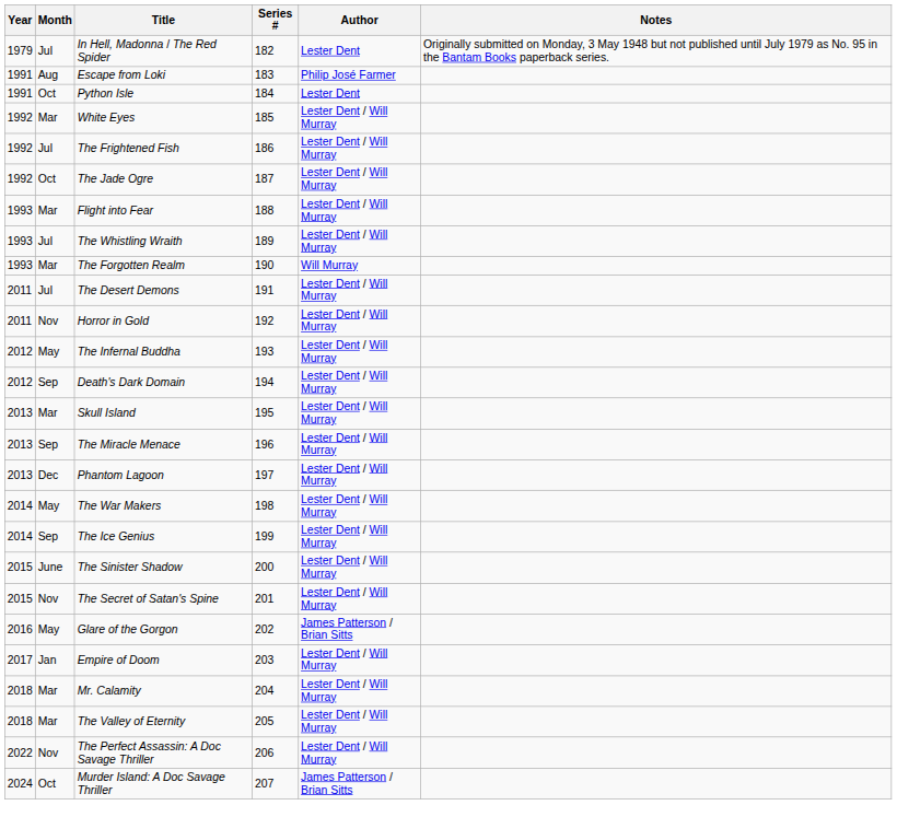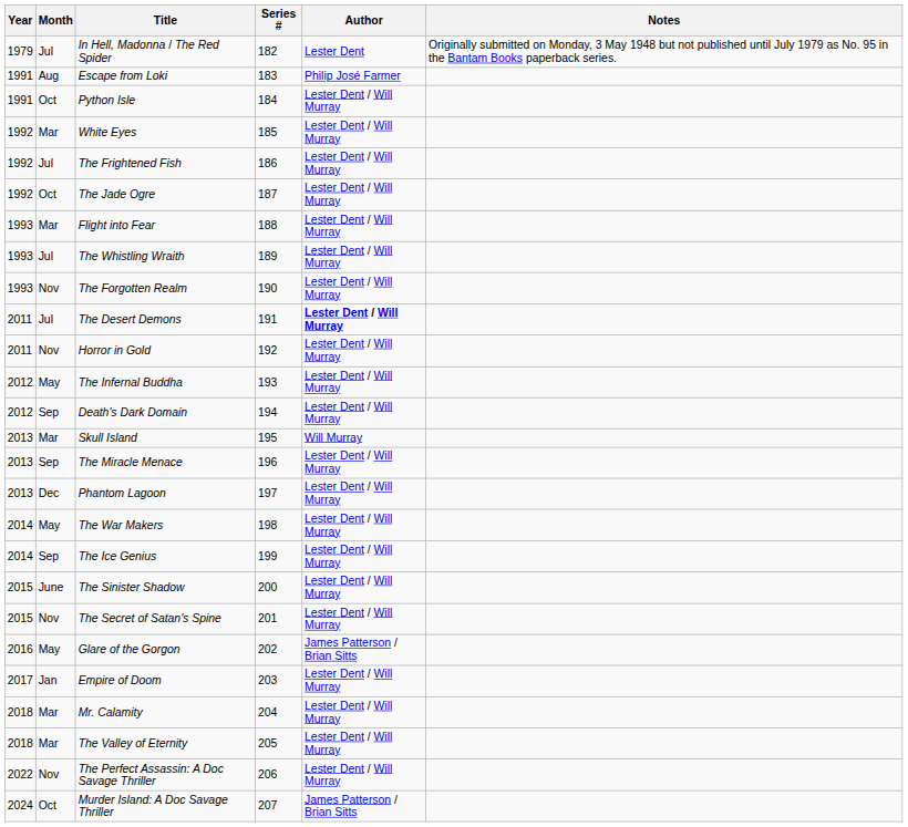 <table class="wikitable sortable" wikitable>
 <tr>
 <th>Year</th>
 <th>Month</th>
 <th>Title</th>
 <th>Series #</th>
 <th>Author</th>
 <th>Notes</th>
 </tr>
 <tr>
 <td>1979</td>
 <td>Jul</td>
 <td><em>In Hell, Madonna</em> / <em>The Red Spider</em></td>
 <td>182</td>
 <td><a href='#'>Lester Dent</a></td>
 <td>Originally submitted on Monday, 3 May 1948 but not published until July 1979 as No. 95 in the <a href='#'>Bantam Books</a> paperback series.</td>
 </tr>
 <tr>
 <td>1991</td>
 <td>Aug</td>
 <td><em>Escape from Loki</em></td>
 <td>183</td>
 <td><a href='#'>Philip José Farmer</a></td>
 <td></td>
 </tr>
 <tr>
 <td>1991</td>
 <td>Oct</td>
 <td><em> Python Isle</em></td>
 <td>184</td>
-<td><a href='#'>Lester Dent</a></td>
+<td><a href='#'>Lester Dent</a> / <a href='#'>Will Murray</a></td>
 <td></td>
 </tr>
 <tr>
 <td>1992</td>
 <td>Mar</td>
 <td><em> White Eyes</em></td>
 <td>185</td>
 <td><a href='#'>Lester Dent</a> / <a href='#'>Will Murray</a></td>
 <td></td>
 </tr>
 <tr>
 <td>1992</td>
 <td>Jul</td>
 <td><em> The Frightened Fish</em></td>
 <td>186</td>
 <td><a href='#'>Lester Dent</a> / <a href='#'>Will Murray</a></td>
 <td></td>
 </tr>
 <tr>
 <td>1992</td>
 <td>Oct</td>
 <td><em>The Jade Ogre</em></td>
 <td>187</td>
 <td><a href='#'>Lester Dent</a> / <a href='#'>Will Murray</a></td>
 <td></td>
 </tr>
 <tr>
 <td>1993</td>
 <td>Mar</td>
 <td><em>Flight into Fear</em></td>
 <td>188</td>
 <td><a href='#'>Lester Dent</a> / <a href='#'>Will Murray</a></td>
 <td></td>
 </tr>
 <tr>
 <td>1993</td>
 <td>Jul</td>
 <td><em>The Whistling Wraith</em></td>
 <td>189</td>
 <td><a href='#'>Lester Dent</a> / <a href='#'>Will Murray</a></td>
 <td></td>
 </tr>
 <tr>
 <td>1993</td>
-<td>Mar</td>
+<td>Nov</td>
 <td><em>The Forgotten Realm</em></td>
 <td>190</td>
-<td><a href='#'>Will Murray</a></td>
+<td><a href='#'>Lester Dent</a> / <a href='#'>Will Murray</a></td>
 <td></td>
 </tr>
 <tr>
 <td>2011</td>
 <td>Jul</td>
 <td><em>The Desert Demons</em></td>
 <td>191</td>
-<td><a href='#'>Lester Dent</a> / <a href='#'>Will Murray</a></td>
+<td><strong><a href='#'>Lester Dent</a> / <a href='#'>Will Murray</a></strong></td>
 <td></td>
 </tr>
 <tr>
 <td>2011</td>
 <td>Nov</td>
 <td><em>Horror in Gold</em></td>
 <td>192</td>
 <td><a href='#'>Lester Dent</a> / <a href='#'>Will Murray</a></td>
 <td></td>
 </tr>
 <tr>
 <td>2012</td>
 <td>May</td>
 <td><em>The Infernal Buddha</em></td>
 <td>193</td>
 <td><a href='#'>Lester Dent</a> / <a href='#'>Will Murray</a></td>
 <td></td>
 </tr>
 <tr>
 <td>2012</td>
 <td>Sep</td>
 <td><em>Death's Dark Domain</em></td>
 <td>194</td>
 <td><a href='#'>Lester Dent</a> / <a href='#'>Will Murray</a></td>
 <td></td>
 </tr>
 <tr>
 <td>2013</td>
 <td>Mar</td>
 <td><em>Skull Island</em></td>
 <td>195</td>
-<td><a href='#'>Lester Dent</a> / <a href='#'>Will Murray</a></td>
+<td><a href='#'>Will Murray</a></td>
 <td></td>
 </tr>
 <tr>
 <td>2013</td>
 <td>Sep</td>
 <td><em>The Miracle Menace</em></td>
 <td>196</td>
 <td><a href='#'>Lester Dent</a> / <a href='#'>Will Murray</a></td>
 <td></td>
 </tr>
 <tr>
 <td>2013</td>
 <td>Dec</td>
 <td><em>Phantom Lagoon</em></td>
 <td>197</td>
 <td><a href='#'>Lester Dent</a> / <a href='#'>Will Murray</a></td>
 <td></td>
 </tr>
 <tr>
 <td>2014</td>
 <td>May</td>
 <td><em>The War Makers</em></td>
 <td>198</td>
 <td><a href='#'>Lester Dent</a> / <a href='#'>Will Murray</a></td>
 <td></td>
 </tr>
 <tr>
 <td>2014</td>
 <td>Sep</td>
 <td><em>The Ice Genius</em></td>
 <td>199</td>
 <td><a href='#'>Lester Dent</a> / <a href='#'>Will Murray</a></td>
 <td></td>
 </tr>
 <tr>
 <td>2015</td>
 <td>June</td>
 <td><em>The Sinister Shadow</em></td>
 <td>200</td>
 <td><a href='#'>Lester Dent</a> / <a href='#'>Will Murray</a></td>
 <td></td>
 </tr>
 <tr>
 <td>2015</td>
 <td>Nov</td>
 <td><em>The Secret of Satan's Spine</em></td>
 <td>201</td>
 <td><a href='#'>Lester Dent</a> / <a href='#'>Will Murray</a></td>
 <td></td>
 </tr>
 <tr>
 <td>2016</td>
 <td>May</td>
 <td><em>Glare of the Gorgon</em></td>
 <td>202</td>
 <td><a href='#'>James Patterson</a> / <a href='#'>Brian Sitts</a></td>
 <td></td>
 </tr>
 <tr>
 <td>2017</td>
 <td>Jan</td>
 <td><em>Empire of Doom</em></td>
 <td>203</td>
 <td><a href='#'>Lester Dent</a> / <a href='#'>Will Murray</a></td>
 <td></td>
 </tr>
 <tr>
 <td>2018</td>
 <td>Mar</td>
 <td><em>Mr. Calamity</em></td>
 <td>204</td>
 <td><a href='#'>Lester Dent</a> / <a href='#'>Will Murray</a></td>
 <td></td>
 </tr>
 <tr>
 <td>2018</td>
 <td>Mar</td>
 <td><em>The Valley of Eternity</em></td>
 <td>205</td>
 <td><a href='#'>Lester Dent</a> / <a href='#'>Will Murray</a></td>
 <td></td>
 </tr>
 <tr>
 <td>2022</td>
 <td>Nov</td>
 <td><em>The Perfect Assassin: A Doc Savage Thriller</em></td>
 <td>206</td>
 <td><a href='#'>Lester Dent</a> / <a href='#'>Will Murray</a></td>
 <td></td>
 </tr>
 <tr>
 <td>2024</td>
 <td>Oct</td>
 <td><em>Murder Island: A Doc Savage Thriller</em></td>
 <td>207</td>
 <td><a href='#'>James Patterson</a> / <a href='#'>Brian Sitts</a></td>
 <td></td>
 </tr>
 </table>
